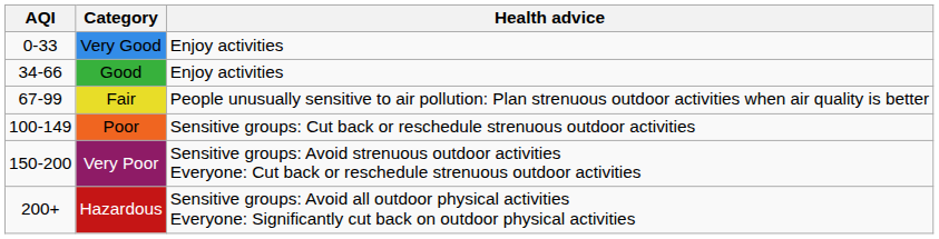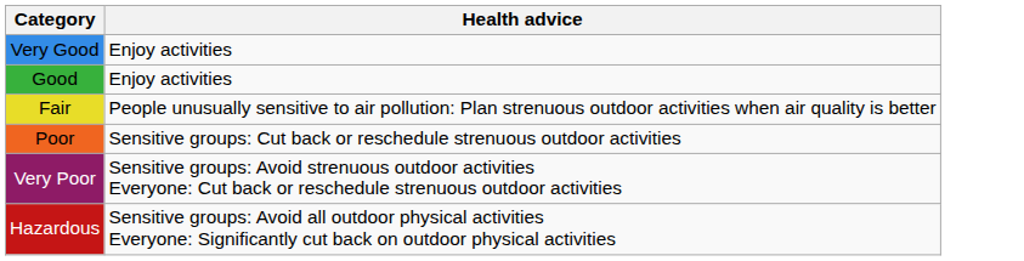 <table class="wikitable">
 <tr>
-<th>AQI</th>
 <th>Category</th>
 <th>Health advice</th>
 </tr>
 <tr>
-<td style="text-align:center;">0-33</td>
 <td style="text-align:center; background:#338ce7;color:#000">Very Good</td>
 <td>Enjoy activities</td>
 </tr>
 <tr>
-<td style="text-align:center;">34-66</td>
 <td style="text-align:center; background:#37b13c;color:#000">Good</td>
 <td>Enjoy activities</td>
 </tr>
 <tr>
-<td style="text-align:center;">67-99</td>
 <td style="text-align:center; background:#e8dd28;color:#000">Fair</td>
 <td>People unusually sensitive to air pollution: Plan strenuous outdoor activities when air quality is better</td>
 </tr>
 <tr>
-<td style="text-align:center;">100-149</td>
 <td style="text-align:center; background:#f06520;color:#000">Poor</td>
 <td>Sensitive groups: Cut back or reschedule strenuous outdoor activities</td>
 </tr>
 <tr>
-<td style="text-align:center;">150-200</td>
 <td style="text-align:center; background:#8e1b66;color:#fff">Very Poor</td>
 <td>Sensitive groups: Avoid strenuous outdoor activities<br>Everyone: Cut back or reschedule strenuous outdoor activities</td>
 </tr>
 <tr>
-<td style="text-align:center;">200+</td>
 <td style="text-align:center; background:#c51515;color:#fff">Hazardous</td>
 <td>Sensitive groups: Avoid all outdoor physical activities<br>Everyone: Significantly cut back on outdoor physical activities</td>
 </tr>
 </table>
